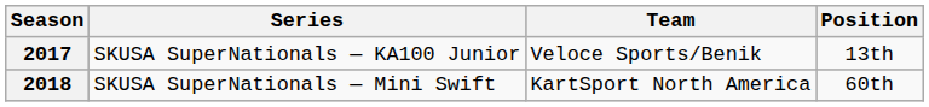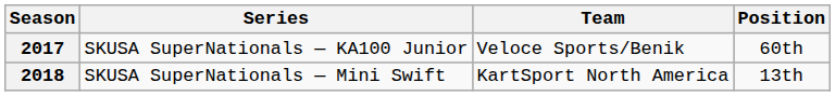 <table class="wikitable" style="font-size: 85%; text-align:center">
 <tr>
 <th>Season</th>
 <th>Series</th>
 <th>Team</th>
 <th>Position</th>
 </tr>
 <tr>
 <th>2017</th>
 <td align="left">SKUSA SuperNationals — KA100 Junior</td>
 <td align="left">Veloce Sports/Benik</td>
-<td>13th</td>
+<td>60th</td>
 </tr>
 <tr>
 <th>2018</th>
 <td align="left">SKUSA SuperNationals — Mini Swift</td>
 <td align="left">KartSport North America</td>
-<td>60th</td>
+<td>13th</td>
 </tr>
 </table>
